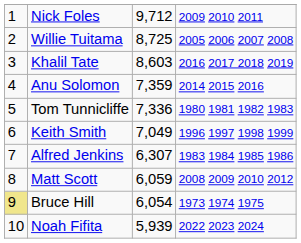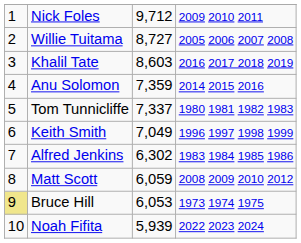 <table class="wikitable">
 <tr>
 </tr>
 <tr>
 <td>1</td>
 <td><a href='#'>Nick Foles</a></td>
 <td><abbr>9,712</abbr></td>
 <td style="font-size:80%;"><a href='#'>2009</a> <a href='#'>2010</a> <a href='#'>2011</a></td>
 </tr>
 <tr>
 <td>2</td>
 <td><a href='#'>Willie Tuitama</a></td>
-<td><abbr>8,725</abbr></td>
+<td><abbr>8,727</abbr></td>
 <td style="font-size:80%;"><a href='#'>2005</a> <a href='#'>2006</a> <a href='#'>2007</a> <a href='#'>2008</a></td>
 </tr>
 <tr>
 <td>3</td>
 <td><a href='#'>Khalil Tate</a></td>
 <td><abbr>8,603</abbr></td>
 <td style="font-size:80%;"><a href='#'>2016</a> <a href='#'>2017 2018</a> <a href='#'>2019</a></td>
 </tr>
 <tr>
 <td>4</td>
 <td><a href='#'>Anu Solomon</a></td>
 <td><abbr>7,359</abbr></td>
 <td style="font-size:80%;"><a href='#'>2014</a> <a href='#'>2015</a> <a href='#'>2016</a></td>
 </tr>
 <tr>
 <td>5</td>
 <td>Tom Tunnicliffe</td>
-<td><abbr>7,336</abbr></td>
+<td><abbr>7,337</abbr></td>
 <td style="font-size:80%;"><a href='#'>1980</a> <a href='#'>1981</a> <a href='#'>1982</a> <a href='#'>1983</a></td>
 </tr>
 <tr>
 <td>6</td>
 <td><a href='#'>Keith Smith</a></td>
 <td><abbr>7,049</abbr></td>
 <td style="font-size:80%;"><a href='#'>1996</a> <a href='#'>1997</a> <a href='#'>1998</a> <a href='#'>1999</a></td>
 </tr>
 <tr>
 <td>7</td>
 <td><a href='#'>Alfred Jenkins</a></td>
-<td><abbr>6,307</abbr></td>
+<td><abbr>6,302</abbr></td>
 <td style="font-size:80%;"><a href='#'>1983</a> <a href='#'>1984</a> <a href='#'>1985</a> <a href='#'>1986</a></td>
 </tr>
 <tr>
 <td>8</td>
 <td><a href='#'>Matt Scott</a></td>
 <td><abbr>6,059</abbr></td>
 <td style="font-size:80%;"><a href='#'>2008</a> <a href='#'>2009</a> <a href='#'>2010</a> <a href='#'>2012</a></td>
 </tr>
 <tr>
 <td style="background: khaki;">9</td>
 <td>Bruce Hill</td>
-<td><abbr>6,054</abbr></td>
+<td><abbr>6,053</abbr></td>
 <td style="font-size:80%;"><a href='#'>1973</a> <a href='#'>1974</a> <a href='#'>1975</a></td>
 </tr>
 <tr>
 <td>10</td>
 <td><a href='#'>Noah Fifita</a></td>
 <td><abbr>5,939</abbr></td>
 <td style="font-size:80%;"><a href='#'>2022</a> <a href='#'>2023</a> <a href='#'>2024</a></td>
 </tr>
 </table>
